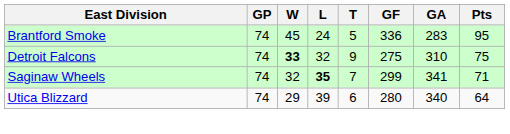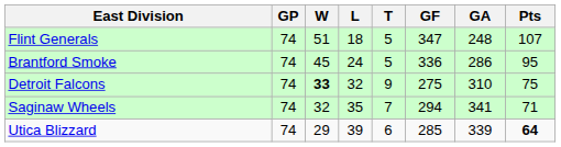 <table class="wikitable">
 <tr>
 <th width="40%" bgcolor="#e0e0e0">East Division</th>
 <th width="5%" bgcolor="#e0e0e0">GP</th>
 <th width="5%" bgcolor="#e0e0e0">W</th>
 <th width="5%" bgcolor="#e0e0e0">L</th>
 <th width="5%" bgcolor="#e0e0e0">T</th>
 <th width="7.5%" bgcolor="#e0e0e0">GF</th>
 <th width="7.5%" bgcolor="#e0e0e0">GA</th>
 <th width="7.5%" bgcolor="#e0e0e0">Pts</th>
 </tr>
 <tr align="center" bgcolor="#CCFFCC">
+<td align="left"><a href='#'>Flint Generals</a></td>
+<td>74</td>
+<td>51</td>
+<td>18</td>
+<td>5</td>
+<td>347</td>
+<td>248</td>
+<td>107</td>
+</tr>
+<tr align="center" bgcolor="#CCFFCC">
 <td align="left"><a href='#'>Brantford Smoke</a></td>
 <td>74</td>
 <td>45</td>
 <td>24</td>
 <td>5</td>
 <td>336</td>
-<td>283</td>
+<td>286</td>
 <td>95</td>
 </tr>
 <tr align="center" bgcolor="#CCFFCC">
 <td align="left"><a href='#'>Detroit Falcons</a></td>
 <td>74</td>
 <td><strong>33</strong></td>
 <td>32</td>
 <td>9</td>
 <td>275</td>
 <td>310</td>
 <td>75</td>
 </tr>
 <tr align="center" bgcolor="#CCFFCC">
 <td align="left"><a href='#'>Saginaw Wheels</a></td>
 <td>74</td>
 <td>32</td>
-<td><strong>35</strong></td>
+<td>35</td>
 <td>7</td>
-<td>299</td>
+<td>294</td>
 <td>341</td>
 <td>71</td>
 </tr>
 <tr align="center">
 <td align="left"><a href='#'>Utica Blizzard</a></td>
 <td>74</td>
 <td>29</td>
 <td>39</td>
 <td>6</td>
-<td>280</td>
-<td>340</td>
-<td>64</td>
+<td>285</td>
+<td>339</td>
+<td><strong>64</strong></td>
 </tr>
 </table>
